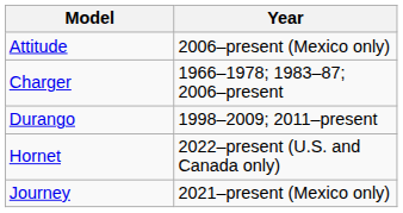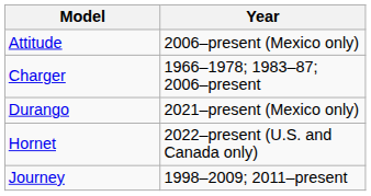 <table class="wikitable sortable">
 <tr>
 <th style="width:150px;">Model</th>
 <th style="width:200px;">Year</th>
 </tr>
 <tr>
 <td><a href='#'>Attitude</a></td>
 <td>2006–present (Mexico only)</td>
 </tr>
 <tr>
 <td><a href='#'>Charger</a></td>
 <td>1966–1978; 1983–87; 2006–present</td>
 </tr>
 <tr>
 <td><a href='#'>Durango</a></td>
-<td>1998–2009; 2011–present</td>
+<td>2021–present (Mexico only)</td>
 </tr>
 <tr>
 <td><a href='#'>Hornet</a></td>
 <td>2022–present (U.S. and Canada only)</td>
 </tr>
 <tr>
 <td><a href='#'>Journey</a></td>
-<td>2021–present (Mexico only)</td>
+<td>1998–2009; 2011–present</td>
 </tr>
 </table>
